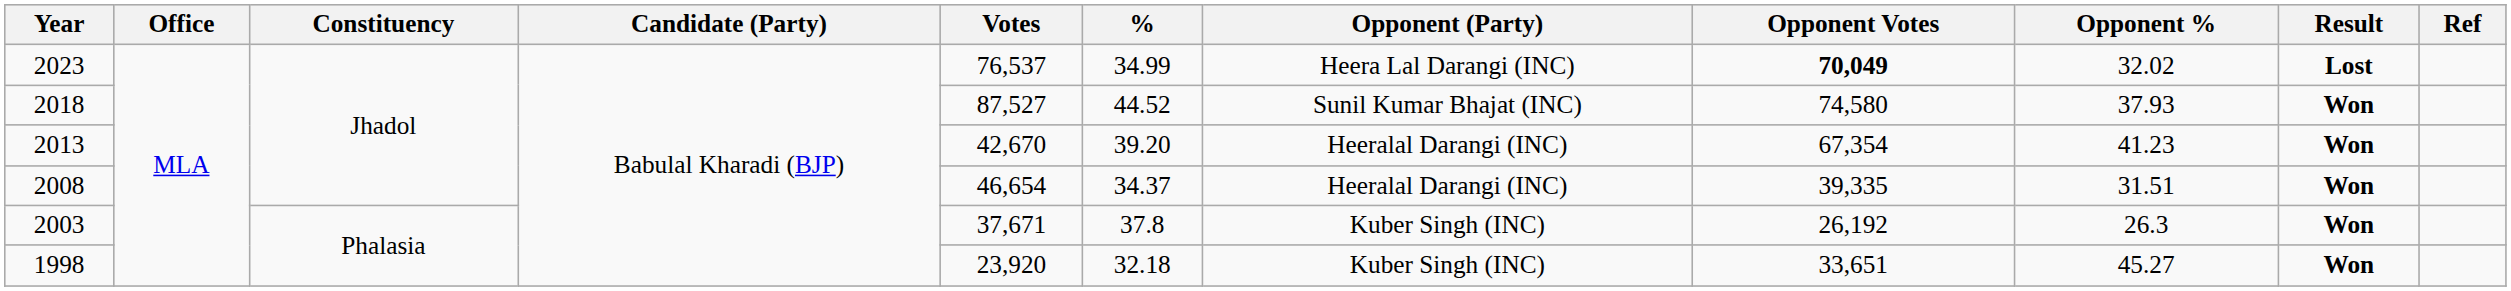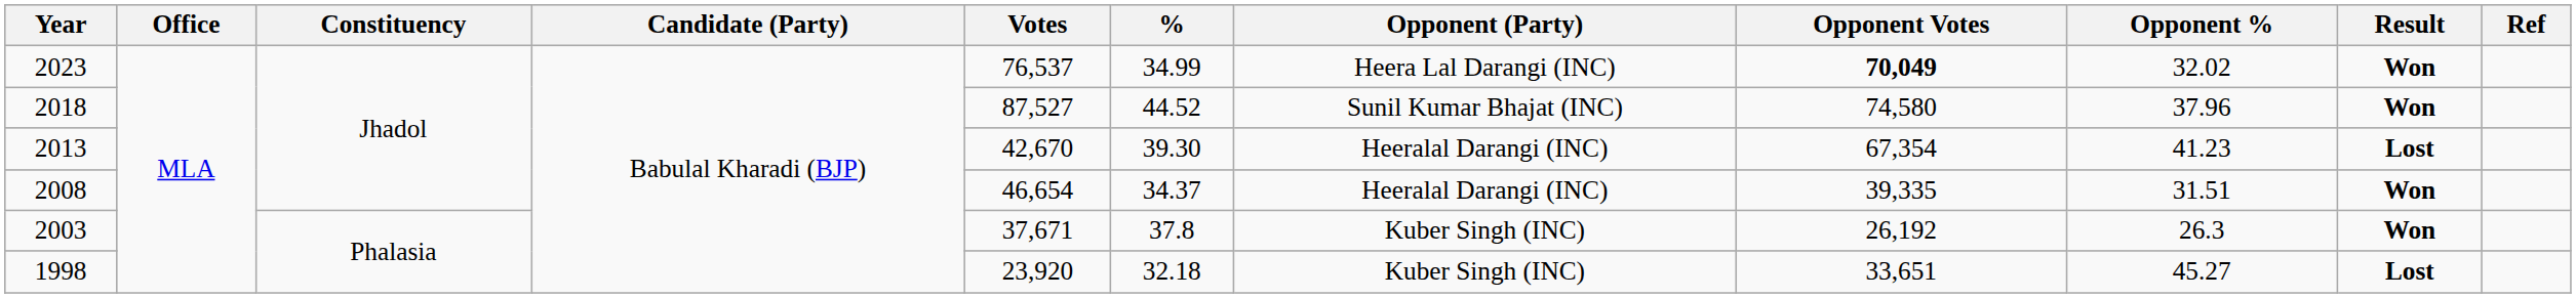 <table class="wikitable sortable" style="width:100%; text-align: center;">
 <tr>
 <th>Year</th>
 <th>Office</th>
 <th>Constituency</th>
 <th>Candidate (Party)</th>
 <th>Votes</th>
 <th>%</th>
 <th>Opponent (Party)</th>
 <th>Opponent Votes</th>
 <th>Opponent %</th>
 <th>Result</th>
 <th>Ref</th>
 </tr>
 <tr>
 <td>2023</td>
 <td rowspan="6"><a href='#'>MLA</a></td>
 <td rowspan="4">Jhadol</td>
 <td rowspan="6">Babulal Kharadi (<a href='#'>BJP</a>) </td>
 <td>76,537</td>
 <td>34.99</td>
 <td>Heera Lal Darangi (INC) </td>
 <td><strong>70,049</strong></td>
 <td>32.02</td>
-<td><strong>Lost</strong></td>
+<td><strong>Won</strong></td>
 <td></td>
 </tr>
 <tr>
 <td>2018</td>
 <td>87,527</td>
 <td>44.52</td>
 <td>Sunil Kumar Bhajat (INC) </td>
 <td>74,580</td>
-<td>37.93</td>
+<td>37.96</td>
 <td><strong>Won</strong></td>
 <td></td>
 </tr>
 <tr>
 <td>2013</td>
 <td>42,670</td>
-<td>39.20</td>
+<td>39.30</td>
 <td>Heeralal Darangi (INC) </td>
 <td>67,354</td>
 <td>41.23</td>
-<td><strong>Won</strong></td>
+<td><strong>Lost</strong></td>
 <td></td>
 </tr>
 <tr>
 <td>2008</td>
 <td>46,654</td>
 <td>34.37</td>
 <td>Heeralal Darangi (INC) </td>
 <td>39,335</td>
 <td>31.51</td>
 <td><strong>Won</strong></td>
 <td></td>
 </tr>
 <tr>
 <td>2003</td>
 <td rowspan="2">Phalasia</td>
 <td>37,671</td>
 <td>37.8</td>
 <td>Kuber Singh (INC) </td>
 <td>26,192</td>
 <td>26.3</td>
 <td><strong>Won</strong></td>
 <td></td>
 </tr>
 <tr>
 <td>1998</td>
 <td>23,920</td>
 <td>32.18</td>
 <td>Kuber Singh (INC) </td>
 <td>33,651</td>
 <td>45.27</td>
-<td><strong>Won</strong></td>
+<td><strong>Lost</strong></td>
 <td></td>
 </tr>
 </table>
